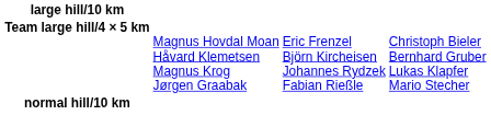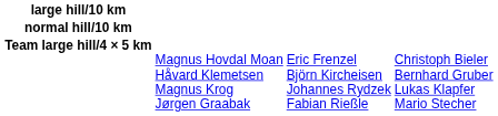 <table>
 <tr valign="top">
 <th scope="row">large hill/10 km <br></th>
+<td></td>
+<td></td>
+<td></td>
+</tr>
+<tr valign="top">
+<th scope="row">normal hill/10 km<br></th>
 <td></td>
 <td></td>
 <td></td>
 </tr>
 <tr valign="top">
 <th scope="row">Team large hill/4 × 5 km<br></th>
 <td><br><a href='#'>Magnus Hovdal Moan</a><br><a href='#'>Håvard Klemetsen</a><br><a href='#'>Magnus Krog</a><br><a href='#'>Jørgen Graabak</a></td>
 <td><br><a href='#'>Eric Frenzel</a><br><a href='#'>Björn Kircheisen</a><br><a href='#'>Johannes Rydzek</a><br><a href='#'>Fabian Rießle</a></td>
 <td><br><a href='#'>Christoph Bieler</a><br><a href='#'>Bernhard Gruber</a><br><a href='#'>Lukas Klapfer</a><br><a href='#'>Mario Stecher</a></td>
 </tr>
-<tr valign="top">
-<th scope="row">normal hill/10 km<br></th>
-<td></td>
-<td></td>
-<td></td>
-</tr>
 </table>
